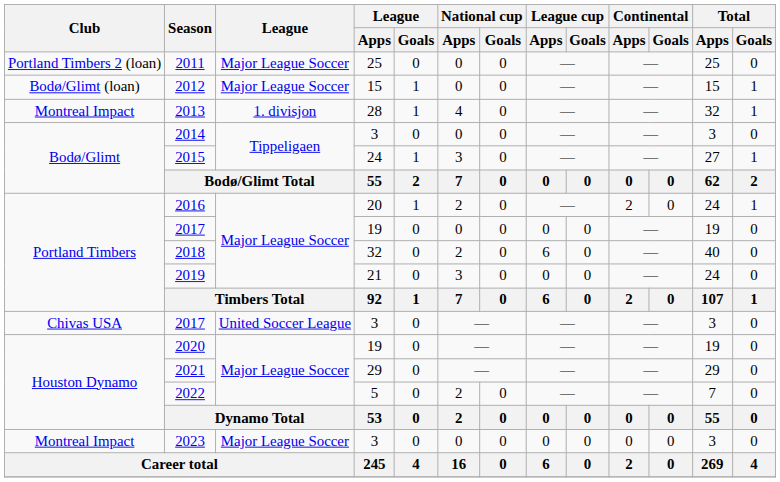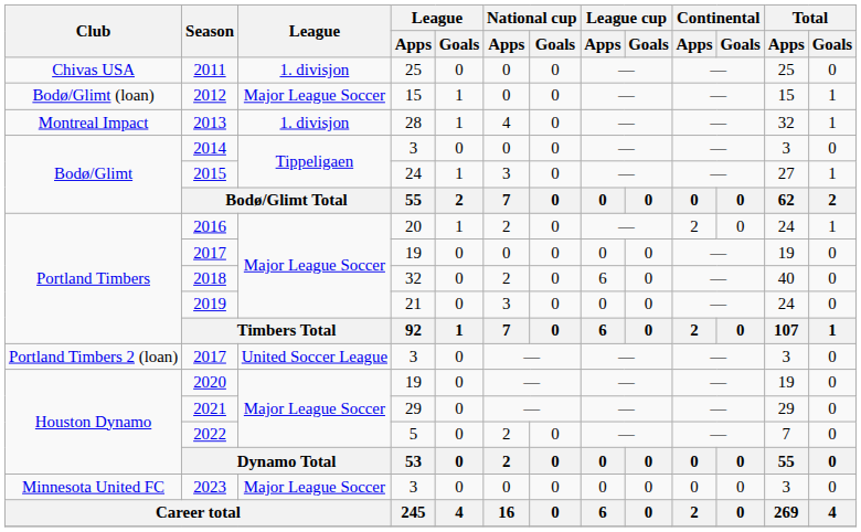 <table class="wikitable" style="text-align: center;">
 <tr>
 <th rowspan="2">Club</th>
 <th rowspan="2">Season</th>
 <th rowspan="2">League</th>
 <th colspan="2">League</th>
 <th colspan="2">National cup</th>
 <th colspan="2">League cup</th>
 <th colspan="2">Continental</th>
 <th colspan="2">Total</th>
 </tr>
 <tr>
 <th>Apps</th>
 <th>Goals</th>
 <th>Apps</th>
 <th>Goals</th>
 <th>Apps</th>
 <th>Goals</th>
 <th>Apps</th>
 <th>Goals</th>
 <th>Apps</th>
 <th>Goals</th>
 </tr>
 <tr>
-<td><a href='#'>Portland Timbers 2</a> (loan)</td>
+<td><a href='#'>Chivas USA</a></td>
 <td><a href='#'>2011</a></td>
-<td><a href='#'>Major League Soccer</a></td>
+<td><a href='#'>1. divisjon</a></td>
 <td>25</td>
 <td>0</td>
 <td>0</td>
 <td>0</td>
 <td colspan="2">—</td>
 <td colspan="2">—</td>
 <td>25</td>
 <td>0</td>
 </tr>
 <tr>
 <td><a href='#'>Bodø/Glimt</a> (loan)</td>
 <td><a href='#'>2012</a></td>
 <td><a href='#'>Major League Soccer</a></td>
 <td>15</td>
 <td>1</td>
 <td>0</td>
 <td>0</td>
 <td colspan="2">—</td>
 <td colspan="2">—</td>
 <td>15</td>
 <td>1</td>
 </tr>
 <tr>
 <td><a href='#'>Montreal Impact</a></td>
 <td><a href='#'>2013</a></td>
 <td><a href='#'>1. divisjon</a></td>
 <td>28</td>
 <td>1</td>
 <td>4</td>
 <td>0</td>
 <td colspan="2">—</td>
 <td colspan="2">—</td>
 <td>32</td>
 <td>1</td>
 </tr>
 <tr>
 <td rowspan="3"><a href='#'>Bodø/Glimt</a></td>
 <td><a href='#'>2014</a></td>
 <td rowspan="2"><a href='#'>Tippeligaen</a></td>
 <td>3</td>
 <td>0</td>
 <td>0</td>
 <td>0</td>
 <td colspan="2">—</td>
 <td colspan="2">—</td>
 <td>3</td>
 <td>0</td>
 </tr>
 <tr>
 <td><a href='#'>2015</a></td>
 <td>24</td>
 <td>1</td>
 <td>3</td>
 <td>0</td>
 <td colspan="2">—</td>
 <td colspan="2">—</td>
 <td>27</td>
 <td>1</td>
 </tr>
 <tr>
 <th colspan="2">Bodø/Glimt Total</th>
 <th>55</th>
 <th>2</th>
 <th>7</th>
 <th>0</th>
 <th>0</th>
 <th>0</th>
 <th>0</th>
 <th>0</th>
 <th>62</th>
 <th>2</th>
 </tr>
 <tr>
 <td rowspan="5"><a href='#'>Portland Timbers</a></td>
 <td><a href='#'>2016</a></td>
 <td rowspan="4"><a href='#'>Major League Soccer</a></td>
 <td>20</td>
 <td>1</td>
 <td>2</td>
 <td>0</td>
 <td colspan="2">—</td>
 <td>2</td>
 <td>0</td>
 <td>24</td>
 <td>1</td>
 </tr>
 <tr>
 <td><a href='#'>2017</a></td>
 <td>19</td>
 <td>0</td>
 <td>0</td>
 <td>0</td>
 <td>0</td>
 <td>0</td>
 <td colspan="2">—</td>
 <td>19</td>
 <td>0</td>
 </tr>
 <tr>
 <td><a href='#'>2018</a></td>
 <td>32</td>
 <td>0</td>
 <td>2</td>
 <td>0</td>
 <td>6</td>
 <td>0</td>
 <td colspan="2">—</td>
 <td>40</td>
 <td>0</td>
 </tr>
 <tr>
 <td><a href='#'>2019</a></td>
 <td>21</td>
 <td>0</td>
 <td>3</td>
 <td>0</td>
 <td>0</td>
 <td>0</td>
 <td colspan="2">—</td>
 <td>24</td>
 <td>0</td>
 </tr>
 <tr>
 <th colspan="2">Timbers Total</th>
 <th>92</th>
 <th>1</th>
 <th>7</th>
 <th>0</th>
 <th>6</th>
 <th>0</th>
 <th>2</th>
 <th>0</th>
 <th>107</th>
 <th>1</th>
 </tr>
 <tr>
-<td><a href='#'>Chivas USA</a></td>
+<td><a href='#'>Portland Timbers 2</a> (loan)</td>
 <td><a href='#'>2017</a></td>
 <td><a href='#'>United Soccer League</a></td>
 <td>3</td>
 <td>0</td>
 <td colspan="2">—</td>
 <td colspan="2">—</td>
 <td colspan="2">—</td>
 <td>3</td>
 <td>0</td>
 </tr>
 <tr>
 <td rowspan="4"><a href='#'>Houston Dynamo</a></td>
 <td><a href='#'>2020</a></td>
 <td rowspan="3"><a href='#'>Major League Soccer</a></td>
 <td>19</td>
 <td>0</td>
 <td colspan="2">—</td>
 <td colspan="2">—</td>
 <td colspan="2">—</td>
 <td>19</td>
 <td>0</td>
 </tr>
 <tr>
 <td><a href='#'>2021</a></td>
 <td>29</td>
 <td>0</td>
 <td colspan="2">—</td>
 <td colspan="2">—</td>
 <td colspan="2">—</td>
 <td>29</td>
 <td>0</td>
 </tr>
 <tr>
 <td><a href='#'>2022</a></td>
 <td>5</td>
 <td>0</td>
 <td>2</td>
 <td>0</td>
 <td colspan="2">—</td>
 <td colspan="2">—</td>
 <td>7</td>
 <td>0</td>
 </tr>
 <tr>
 <th colspan="2">Dynamo Total</th>
 <th>53</th>
 <th>0</th>
 <th>2</th>
 <th>0</th>
 <th>0</th>
 <th>0</th>
 <th>0</th>
 <th>0</th>
 <th>55</th>
 <th>0</th>
 </tr>
 <tr>
-<td><a href='#'>Montreal Impact</a></td>
+<td><a href='#'>Minnesota United FC</a></td>
 <td><a href='#'>2023</a></td>
 <td><a href='#'>Major League Soccer</a></td>
 <td>3</td>
 <td>0</td>
 <td>0</td>
 <td>0</td>
 <td>0</td>
 <td>0</td>
 <td>0</td>
 <td>0</td>
 <td>3</td>
 <td>0</td>
 </tr>
 <tr>
 <th colspan="3" align="left">Career total</th>
 <th>245</th>
 <th>4</th>
 <th>16</th>
 <th>0</th>
 <th>6</th>
 <th>0</th>
 <th>2</th>
 <th>0</th>
 <th>269</th>
 <th>4</th>
 </tr>
 <tr>
 </tr>
 </table>
